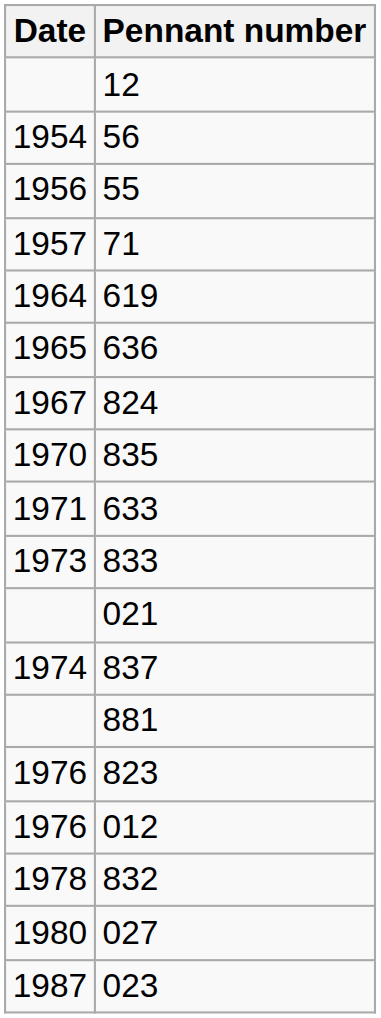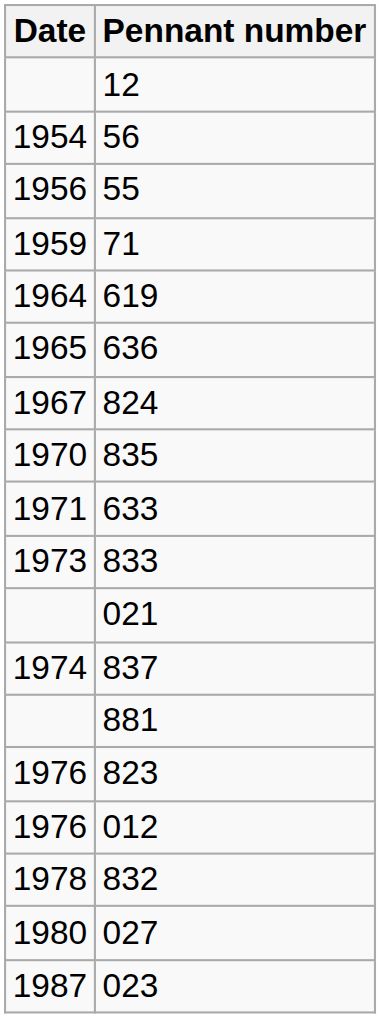 <table class="wikitable">
 <tr>
 <th>Date</th>
 <th>Pennant number</th>
 </tr>
 <tr>
 <td></td>
 <td>12</td>
 </tr>
 <tr>
 <td>1954</td>
 <td>56</td>
 </tr>
 <tr>
 <td>1956</td>
 <td>55</td>
 </tr>
 <tr>
-<td>1957</td>
+<td>1959</td>
 <td>71</td>
 </tr>
 <tr>
 <td>1964</td>
 <td>619</td>
 </tr>
 <tr>
 <td>1965</td>
 <td>636</td>
 </tr>
 <tr>
 <td>1967</td>
 <td>824</td>
 </tr>
 <tr>
 <td>1970</td>
 <td>835</td>
 </tr>
 <tr>
 <td>1971</td>
 <td>633</td>
 </tr>
 <tr>
 <td>1973</td>
 <td>833</td>
 </tr>
 <tr>
 <td></td>
 <td>021</td>
 </tr>
 <tr>
 <td>1974</td>
 <td>837</td>
 </tr>
 <tr>
 <td></td>
 <td>881</td>
 </tr>
 <tr>
 <td>1976</td>
 <td>823</td>
 </tr>
 <tr>
 <td>1976</td>
 <td>012</td>
 </tr>
 <tr>
 <td>1978</td>
 <td>832</td>
 </tr>
 <tr>
 <td>1980</td>
 <td>027</td>
 </tr>
 <tr>
 <td>1987</td>
 <td>023</td>
 </tr>
 </table>
